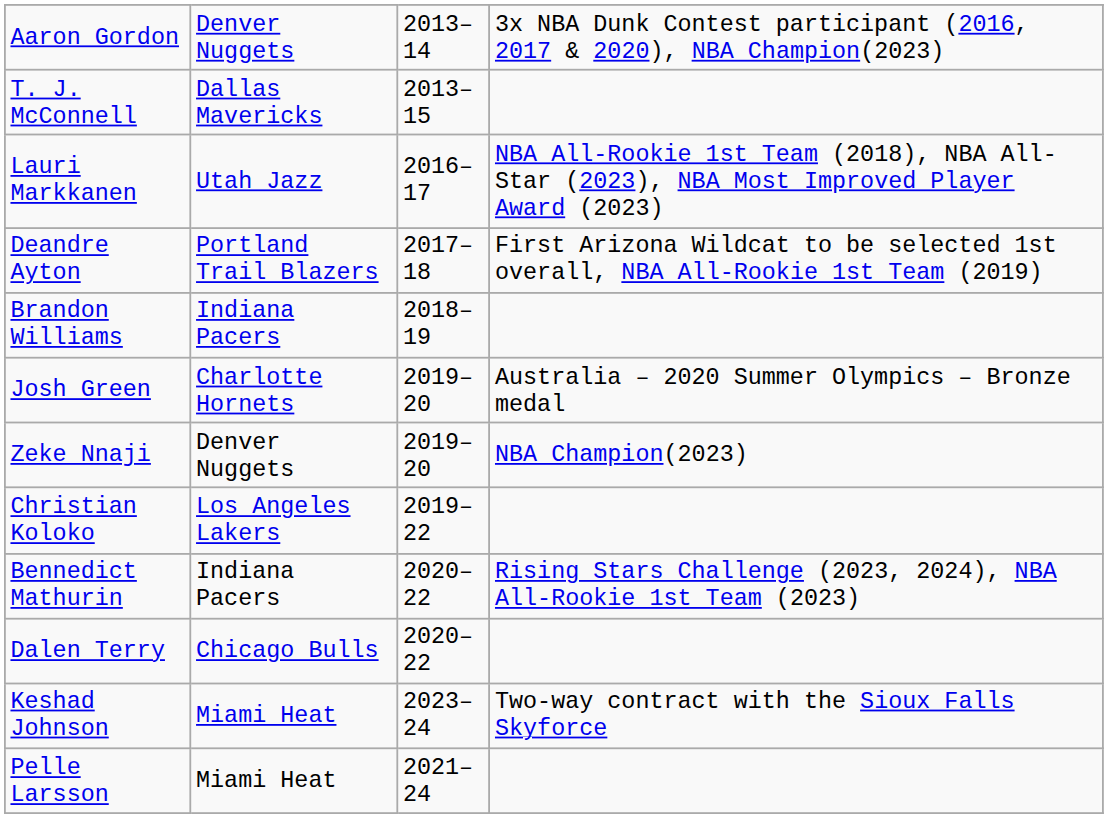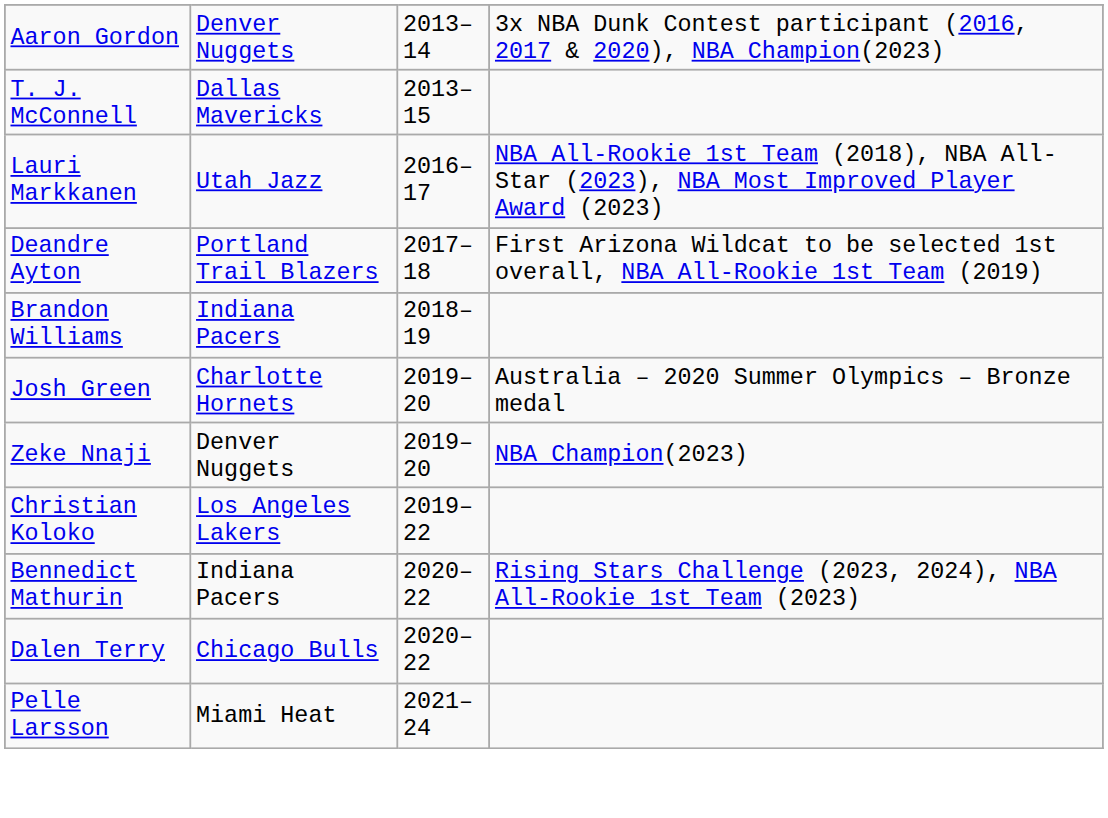 <table class="sortable wikitable">
 <tr>
 <td><a href='#'>Aaron Gordon</a></td>
 <td><a href='#'>Denver Nuggets</a></td>
 <td>2013–14</td>
 <td>3x NBA Dunk Contest participant (<a href='#'>2016</a>, <a href='#'>2017</a> & <a href='#'>2020</a>), <a href='#'>NBA Champion</a>(2023)</td>
 </tr>
 <tr>
 <td><a href='#'>T. J. McConnell</a></td>
 <td><a href='#'>Dallas Mavericks</a></td>
 <td>2013–15</td>
 <td></td>
 </tr>
 <tr>
 <td><a href='#'>Lauri Markkanen</a></td>
 <td><a href='#'>Utah Jazz</a></td>
 <td>2016–17</td>
 <td><a href='#'>NBA All-Rookie 1st Team</a> (2018), NBA All-Star (<a href='#'>2023</a>), <a href='#'>NBA Most Improved Player Award</a> (2023)</td>
 </tr>
 <tr>
 <td><a href='#'>Deandre Ayton</a></td>
 <td><a href='#'>Portland Trail Blazers</a></td>
 <td>2017–18</td>
 <td>First Arizona Wildcat to be selected 1st overall, <a href='#'>NBA All-Rookie 1st Team</a> (2019)</td>
 </tr>
 <tr>
 <td><a href='#'>Brandon Williams</a></td>
 <td><a href='#'>Indiana Pacers</a></td>
 <td>2018–19</td>
 <td></td>
 </tr>
 <tr>
 <td><a href='#'>Josh Green</a></td>
 <td><a href='#'>Charlotte Hornets</a></td>
 <td>2019–20</td>
 <td>Australia – 2020 Summer Olympics – Bronze medal</td>
 </tr>
 <tr>
 <td><a href='#'>Zeke Nnaji</a></td>
 <td>Denver Nuggets</td>
 <td>2019–20</td>
 <td><a href='#'>NBA Champion</a>(2023)</td>
 </tr>
 <tr>
 <td><a href='#'>Christian Koloko</a></td>
 <td><a href='#'>Los Angeles Lakers</a></td>
 <td>2019–22</td>
 <td></td>
 </tr>
 <tr>
 <td><a href='#'>Bennedict Mathurin</a></td>
 <td>Indiana Pacers</td>
 <td>2020–22</td>
 <td><a href='#'>Rising Stars Challenge</a> (2023, 2024), <a href='#'>NBA All-Rookie 1st Team</a> (2023)</td>
 </tr>
 <tr>
 <td><a href='#'>Dalen Terry</a></td>
 <td><a href='#'>Chicago Bulls</a></td>
 <td>2020–22</td>
 <td></td>
 </tr>
 <tr>
-<td><a href='#'>Keshad Johnson</a></td>
-<td><a href='#'>Miami Heat</a></td>
-<td>2023–24</td>
-<td>Two-way contract with the <a href='#'>Sioux Falls Skyforce</a></td>
-</tr>
-<tr>
 <td><a href='#'>Pelle Larsson</a></td>
 <td>Miami Heat</td>
 <td>2021–24</td>
 <td></td>
 </tr>
 </table>
